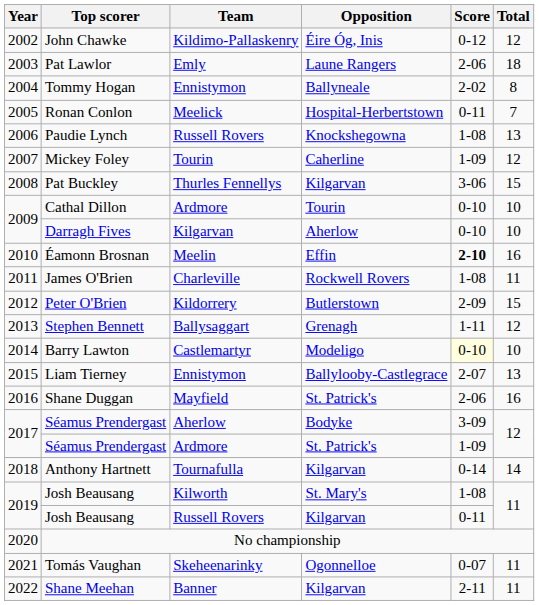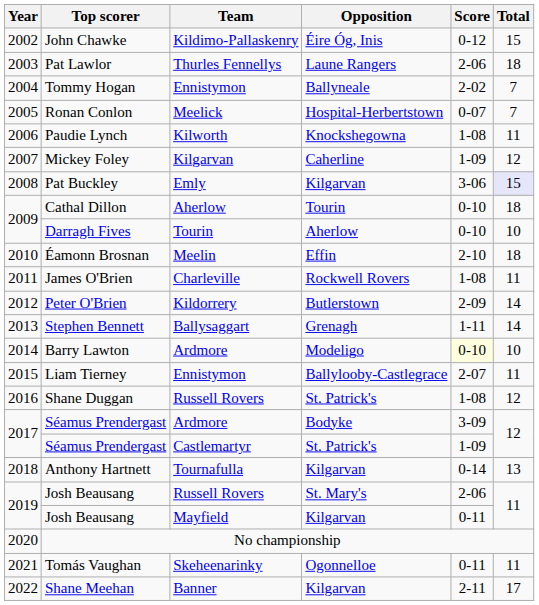 <table class="wikitable" style="text-align:center;">
 <tr>
 <th>Year</th>
 <th>Top scorer</th>
 <th>Team</th>
 <th>Opposition</th>
 <th>Score</th>
 <th>Total</th>
 </tr>
 <tr>
 <td>2002</td>
 <td style="text-align:left;">John Chawke</td>
 <td style="text-align:left;"><a href='#'>Kildimo-Pallaskenry</a></td>
 <td style="text-align:left;"><a href='#'>Éire Óg, Inis</a></td>
 <td>0-12</td>
-<td>12</td>
+<td>15</td>
 </tr>
 <tr>
 <td>2003</td>
 <td style="text-align:left;">Pat Lawlor</td>
-<td style="text-align:left;"><a href='#'>Emly</a></td>
+<td style="text-align:left;"><a href='#'>Thurles Fennellys</a></td>
 <td style="text-align:left;"><a href='#'>Laune Rangers</a></td>
 <td>2-06</td>
 <td>18</td>
 </tr>
 <tr>
 <td>2004</td>
 <td style="text-align:left;">Tommy Hogan</td>
 <td style="text-align:left;"><a href='#'>Ennistymon</a></td>
 <td style="text-align:left;"><a href='#'>Ballyneale</a></td>
 <td>2-02</td>
-<td>8</td>
+<td>7</td>
 </tr>
 <tr>
 <td>2005</td>
 <td style="text-align:left;">Ronan Conlon</td>
 <td style="text-align:left;"><a href='#'>Meelick</a></td>
 <td style="text-align:left;"><a href='#'>Hospital-Herbertstown</a></td>
-<td>0-11</td>
+<td>0-07</td>
 <td>7</td>
 </tr>
 <tr>
 <td>2006</td>
 <td style="text-align:left;">Paudie Lynch</td>
-<td style="text-align:left;"><a href='#'>Russell Rovers</a></td>
+<td style="text-align:left;"><a href='#'>Kilworth</a></td>
 <td style="text-align:left;"><a href='#'>Knockshegowna</a></td>
 <td>1-08</td>
-<td>13</td>
+<td>11</td>
 </tr>
 <tr>
 <td>2007</td>
 <td style="text-align:left;">Mickey Foley</td>
-<td style="text-align:left;"><a href='#'>Tourin</a></td>
+<td style="text-align:left;"><a href='#'>Kilgarvan</a></td>
 <td style="text-align:left;"><a href='#'>Caherline</a></td>
 <td>1-09</td>
 <td>12</td>
 </tr>
 <tr>
 <td>2008</td>
 <td style="text-align:left;">Pat Buckley</td>
-<td style="text-align:left;"><a href='#'>Thurles Fennellys</a></td>
+<td style="text-align:left;"><a href='#'>Emly</a></td>
 <td style="text-align:left;"><a href='#'>Kilgarvan</a></td>
 <td>3-06</td>
-<td>15</td>
+<td style="background: lavender;">15</td>
 </tr>
 <tr>
 <td rowspan=2>2009</td>
 <td style="text-align:left;">Cathal Dillon</td>
-<td style="text-align:left;"><a href='#'>Ardmore</a></td>
+<td style="text-align:left;"><a href='#'>Aherlow</a></td>
 <td style="text-align:left;"><a href='#'>Tourin</a></td>
 <td>0-10</td>
-<td>10</td>
+<td>18</td>
 </tr>
 <tr>
 <td style="text-align:left;"><a href='#'>Darragh Fives</a></td>
-<td style="text-align:left;"><a href='#'>Kilgarvan</a></td>
+<td style="text-align:left;"><a href='#'>Tourin</a></td>
 <td style="text-align:left;"><a href='#'>Aherlow</a></td>
 <td>0-10</td>
 <td>10</td>
 </tr>
 <tr>
 <td>2010</td>
 <td style="text-align:left;">Éamonn Brosnan</td>
 <td style="text-align:left;"><a href='#'>Meelin</a></td>
 <td style="text-align:left;"><a href='#'>Effin</a></td>
-<td><strong>2-10</strong></td>
-<td>16</td>
+<td>2-10</td>
+<td>18</td>
 </tr>
 <tr>
 <td>2011</td>
 <td style="text-align:left;">James O'Brien</td>
 <td style="text-align:left;"><a href='#'>Charleville</a></td>
 <td style="text-align:left;"><a href='#'>Rockwell Rovers</a></td>
 <td>1-08</td>
 <td>11</td>
 </tr>
 <tr>
 <td>2012</td>
 <td style="text-align:left;"><a href='#'>Peter O'Brien</a></td>
 <td style="text-align:left;"><a href='#'>Kildorrery</a></td>
 <td style="text-align:left;"><a href='#'>Butlerstown</a></td>
 <td>2-09</td>
-<td>15</td>
+<td>14</td>
 </tr>
 <tr>
 <td>2013</td>
 <td style="text-align:left;"><a href='#'>Stephen Bennett</a></td>
 <td style="text-align:left;"><a href='#'>Ballysaggart</a></td>
 <td style="text-align:left;"><a href='#'>Grenagh</a></td>
 <td>1-11</td>
-<td>12</td>
+<td>14</td>
 </tr>
 <tr>
 <td>2014</td>
 <td style="text-align:left;">Barry Lawton</td>
-<td style="text-align:left;"><a href='#'>Castlemartyr</a></td>
+<td style="text-align:left;"><a href='#'>Ardmore</a></td>
 <td style="text-align:left;"><a href='#'>Modeligo</a></td>
 <td style="background: lightyellow;">0-10</td>
 <td>10</td>
 </tr>
 <tr>
 <td>2015</td>
 <td style="text-align:left;">Liam Tierney</td>
 <td style="text-align:left;"><a href='#'>Ennistymon</a></td>
 <td style="text-align:left;"><a href='#'>Ballylooby-Castlegrace</a></td>
 <td>2-07</td>
-<td>13</td>
+<td>11</td>
 </tr>
 <tr>
 <td>2016</td>
 <td style="text-align:left;">Shane Duggan</td>
-<td style="text-align:left;"><a href='#'>Mayfield</a></td>
+<td style="text-align:left;"><a href='#'>Russell Rovers</a></td>
 <td style="text-align:left;"><a href='#'>St. Patrick's</a></td>
-<td>2-06</td>
-<td>16</td>
+<td>1-08</td>
+<td>12</td>
 </tr>
 <tr>
 <td rowspan=2>2017</td>
 <td style="text-align:left;"><a href='#'>Séamus Prendergast</a></td>
-<td style="text-align:left;"><a href='#'>Aherlow</a></td>
+<td style="text-align:left;"><a href='#'>Ardmore</a></td>
 <td style="text-align:left;"><a href='#'>Bodyke</a></td>
 <td>3-09</td>
 <td rowspan=2>12</td>
 </tr>
 <tr>
 <td style="text-align:left;"><a href='#'>Séamus Prendergast</a></td>
-<td style="text-align:left;"><a href='#'>Ardmore</a></td>
+<td style="text-align:left;"><a href='#'>Castlemartyr</a></td>
 <td style="text-align:left;"><a href='#'>St. Patrick's</a></td>
 <td>1-09</td>
 </tr>
 <tr>
 <td>2018</td>
 <td style="text-align:left;">Anthony Hartnett</td>
 <td style="text-align:left;"><a href='#'>Tournafulla</a></td>
 <td style="text-align:left;"><a href='#'>Kilgarvan</a></td>
 <td>0-14</td>
-<td>14</td>
+<td>13</td>
 </tr>
 <tr>
 <td rowspan=2>2019</td>
 <td style="text-align:left;">Josh Beausang</td>
-<td style="text-align:left;"><a href='#'>Kilworth</a></td>
+<td style="text-align:left;"><a href='#'>Russell Rovers</a></td>
 <td style="text-align:left;"><a href='#'>St. Mary's</a></td>
-<td>1-08</td>
+<td>2-06</td>
 <td rowspan=2>11</td>
 </tr>
 <tr>
 <td style="text-align:left;">Josh Beausang</td>
-<td style="text-align:left;"><a href='#'>Russell Rovers</a></td>
+<td style="text-align:left;"><a href='#'>Mayfield</a></td>
 <td style="text-align:left;"><a href='#'>Kilgarvan</a></td>
 <td>0-11</td>
 </tr>
 <tr>
 <td>2020</td>
 <td colspan=5>No championship</td>
 </tr>
 <tr>
 <td>2021</td>
 <td style="text-align:left;">Tomás Vaughan</td>
 <td style="text-align:left;"><a href='#'>Skeheenarinky</a></td>
 <td style="text-align:left;"><a href='#'>Ogonnelloe</a></td>
-<td>0-07</td>
+<td>0-11</td>
 <td>11</td>
 </tr>
 <tr>
 <td>2022</td>
 <td style="text-align:left;"><a href='#'>Shane Meehan</a></td>
 <td style="text-align:left;"><a href='#'>Banner</a></td>
 <td style="text-align:left;"><a href='#'>Kilgarvan</a></td>
 <td>2-11</td>
-<td>11</td>
+<td>17</td>
 </tr>
 </table>
